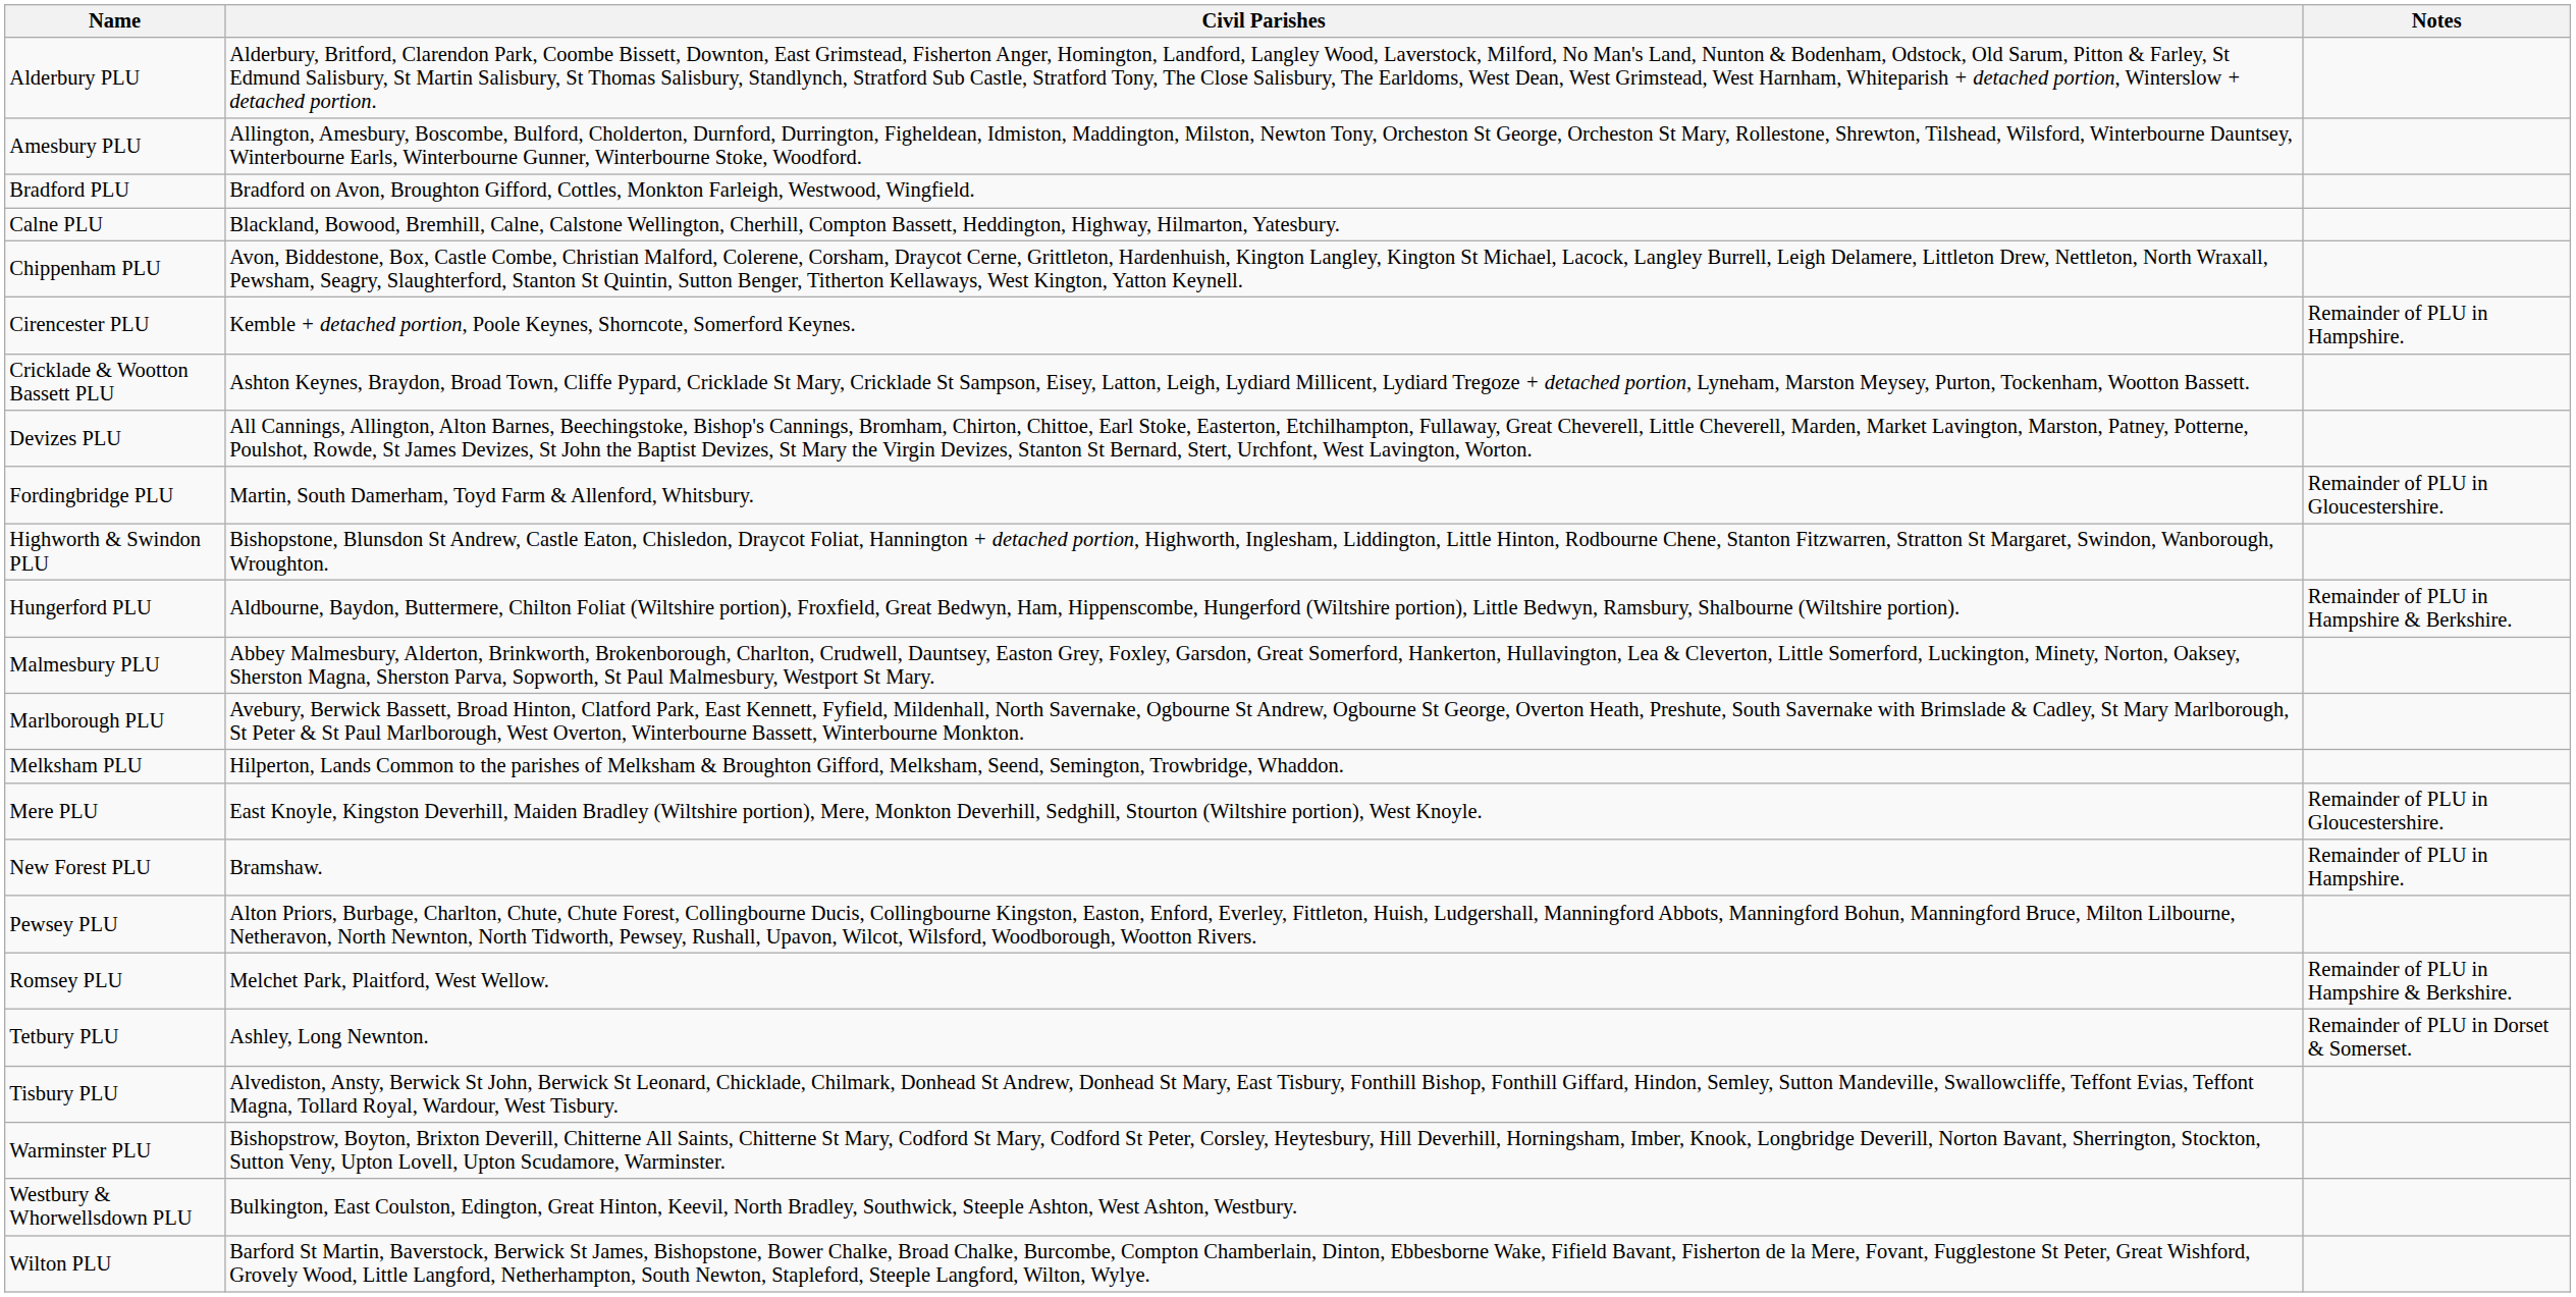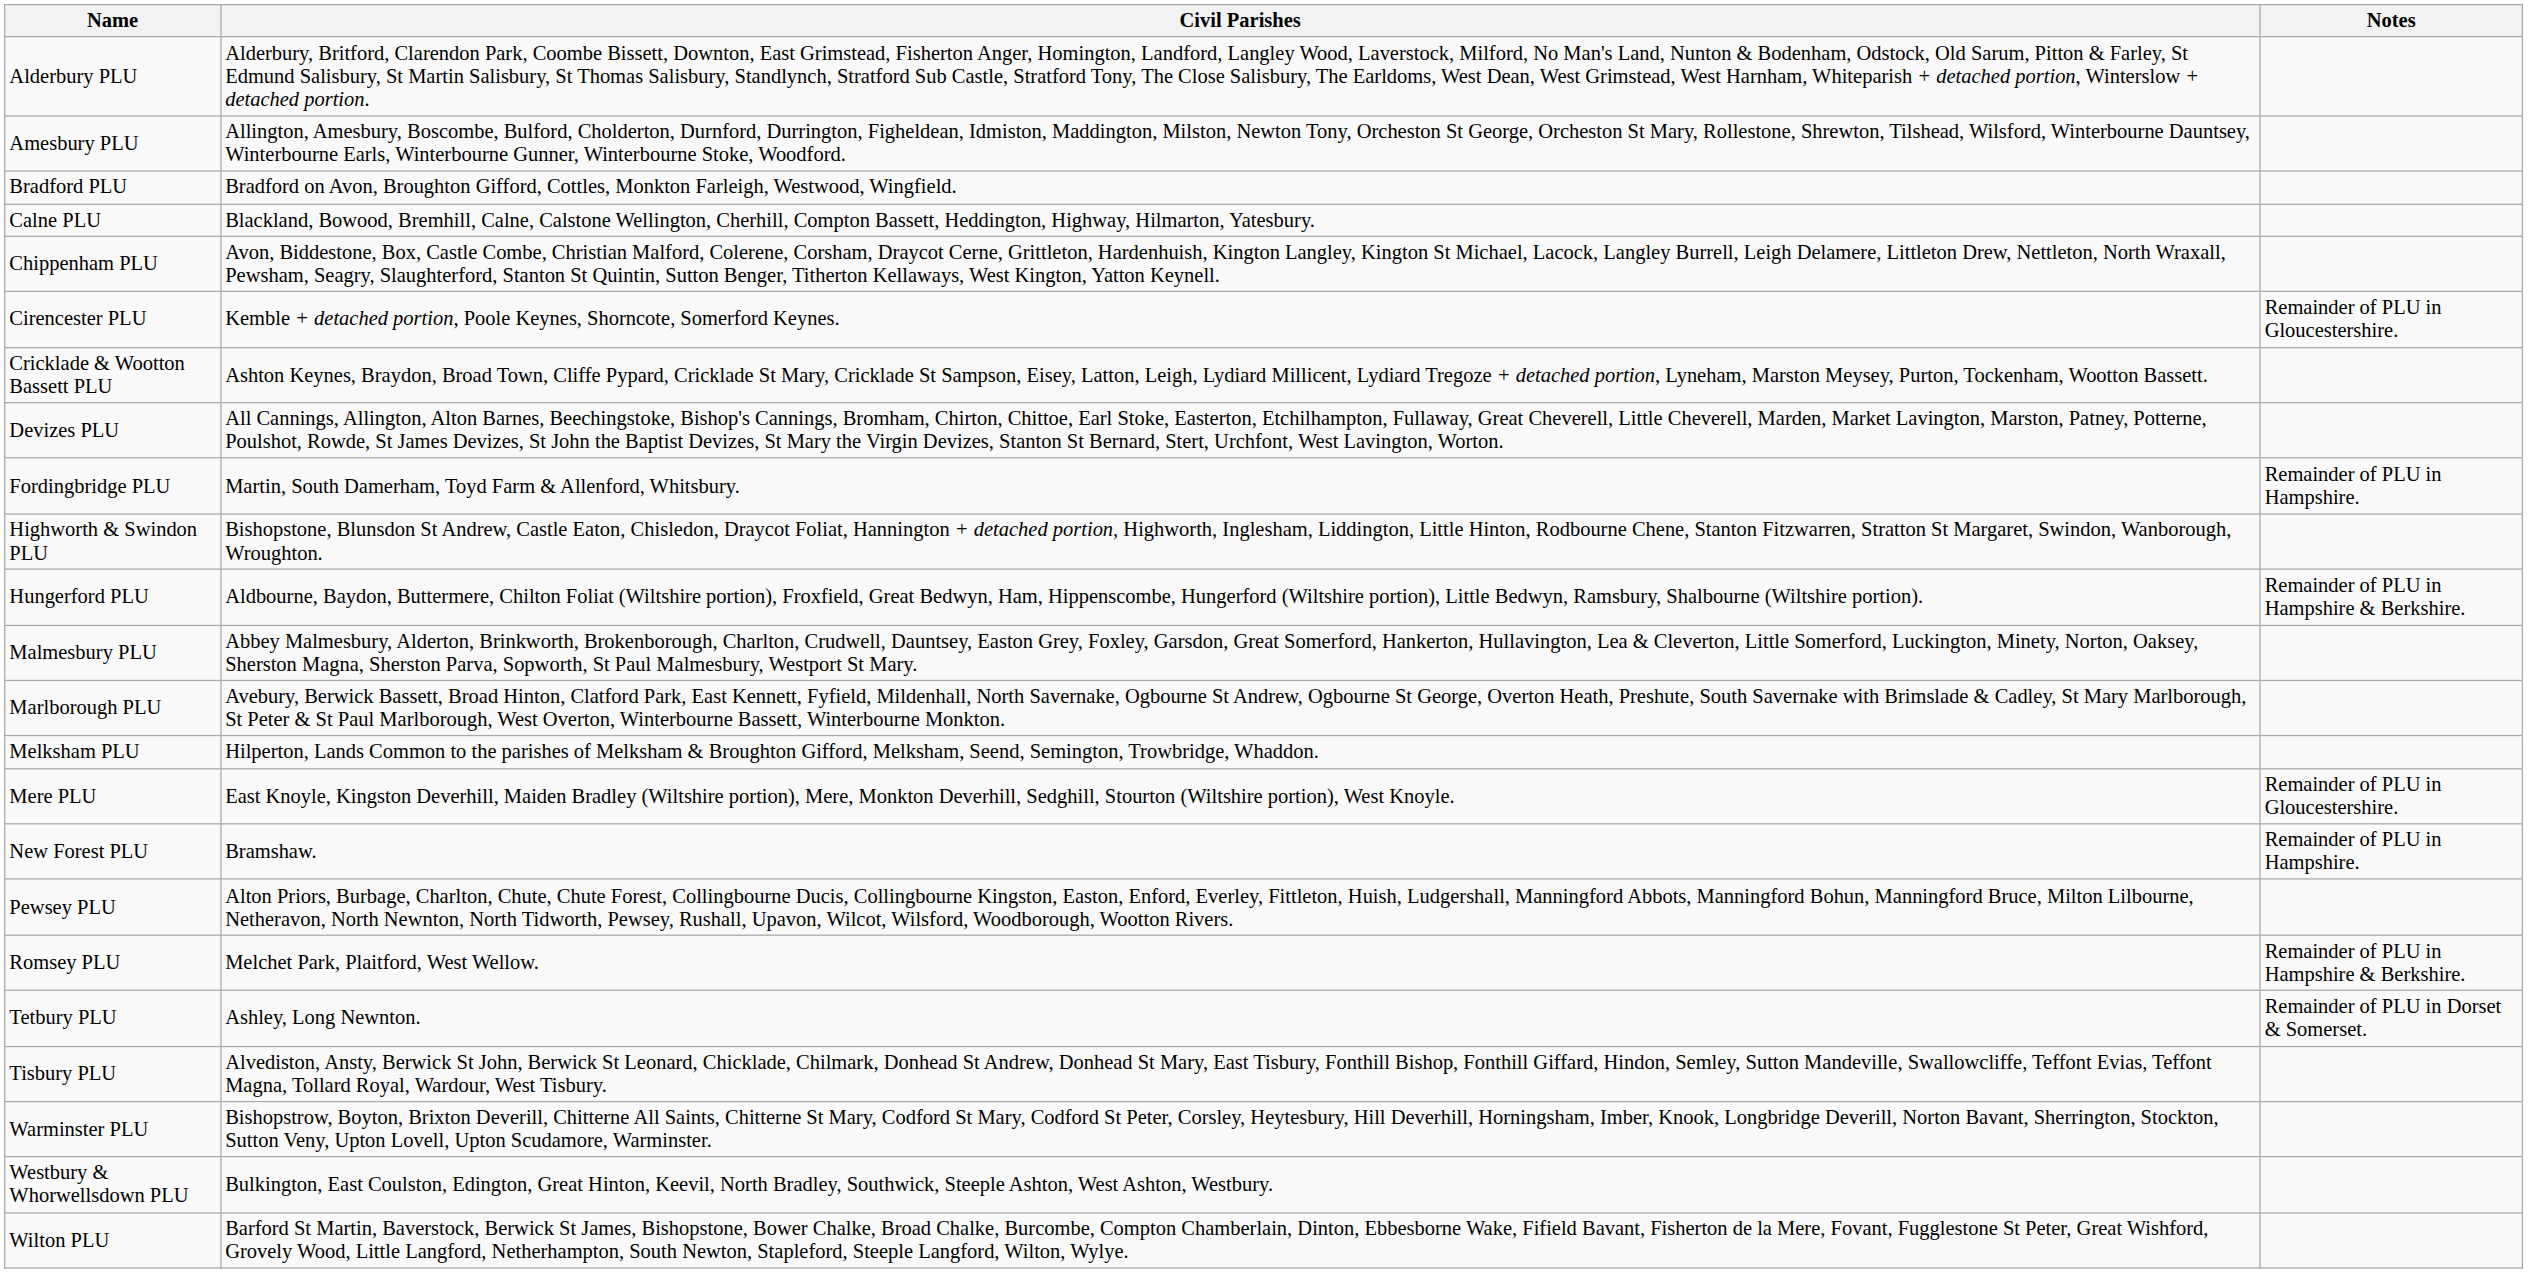 <table class="wikitable">
 <tr>
 <th>Name</th>
 <th>Civil Parishes</th>
 <th>Notes</th>
 </tr>
 <tr>
 <td>Alderbury PLU</td>
 <td>Alderbury, Britford, Clarendon Park, Coombe Bissett, Downton, East Grimstead, Fisherton Anger, Homington, Landford, Langley Wood, Laverstock, Milford, No Man's Land, Nunton & Bodenham, Odstock, Old Sarum, Pitton & Farley, St Edmund Salisbury, St Martin Salisbury, St Thomas Salisbury, Standlynch, Stratford Sub Castle, Stratford Tony, The Close Salisbury, The Earldoms, West Dean, West Grimstead, West Harnham, Whiteparish <em>+ detached portion</em>, Winterslow <em>+ detached portion</em>.</td>
 <td></td>
 </tr>
 <tr>
 <td>Amesbury PLU</td>
 <td>Allington, Amesbury, Boscombe, Bulford, Cholderton, Durnford, Durrington, Figheldean, Idmiston, Maddington, Milston, Newton Tony, Orcheston St George, Orcheston St Mary, Rollestone, Shrewton, Tilshead, Wilsford, Winterbourne Dauntsey, Winterbourne Earls, Winterbourne Gunner, Winterbourne Stoke, Woodford.</td>
 <td></td>
 </tr>
 <tr>
 <td>Bradford PLU</td>
 <td>Bradford on Avon, Broughton Gifford, Cottles, Monkton Farleigh, Westwood, Wingfield.</td>
 <td></td>
 </tr>
 <tr>
 <td>Calne PLU</td>
 <td>Blackland, Bowood, Bremhill, Calne, Calstone Wellington, Cherhill, Compton Bassett, Heddington, Highway, Hilmarton, Yatesbury.</td>
 <td></td>
 </tr>
 <tr>
 <td>Chippenham PLU</td>
 <td>Avon, Biddestone, Box, Castle Combe, Christian Malford, Colerene, Corsham, Draycot Cerne, Grittleton, Hardenhuish, Kington Langley, Kington St Michael, Lacock, Langley Burrell, Leigh Delamere, Littleton Drew, Nettleton, North Wraxall, Pewsham, Seagry, Slaughterford, Stanton St Quintin, Sutton Benger, Titherton Kellaways, West Kington, Yatton Keynell.</td>
 <td></td>
 </tr>
 <tr>
 <td>Cirencester PLU</td>
 <td>Kemble <em>+ detached portion</em>, Poole Keynes, Shorncote, Somerford Keynes.</td>
-<td>Remainder of PLU in Hampshire.</td>
+<td>Remainder of PLU in Gloucestershire.</td>
 </tr>
 <tr>
 <td>Cricklade & Wootton Bassett PLU</td>
 <td>Ashton Keynes, Braydon, Broad Town, Cliffe Pypard, Cricklade St Mary, Cricklade St Sampson, Eisey, Latton, Leigh, Lydiard Millicent, Lydiard Tregoze <em>+ detached portion</em>, Lyneham, Marston Meysey, Purton, Tockenham, Wootton Bassett.</td>
 <td></td>
 </tr>
 <tr>
 <td>Devizes PLU</td>
 <td>All Cannings, Allington, Alton Barnes, Beechingstoke, Bishop's Cannings, Bromham, Chirton, Chittoe, Earl Stoke, Easterton, Etchilhampton, Fullaway, Great Cheverell, Little Cheverell, Marden, Market Lavington, Marston, Patney, Potterne, Poulshot, Rowde, St James Devizes, St John the Baptist Devizes, St Mary the Virgin Devizes, Stanton St Bernard, Stert, Urchfont, West Lavington, Worton.</td>
 <td></td>
 </tr>
 <tr>
 <td>Fordingbridge PLU</td>
 <td>Martin, South Damerham, Toyd Farm & Allenford, Whitsbury.</td>
-<td>Remainder of PLU in Gloucestershire.</td>
+<td>Remainder of PLU in Hampshire.</td>
 </tr>
 <tr>
 <td>Highworth & Swindon PLU</td>
 <td>Bishopstone, Blunsdon St Andrew, Castle Eaton, Chisledon, Draycot Foliat, Hannington <em>+ detached portion</em>, Highworth, Inglesham, Liddington, Little Hinton, Rodbourne Chene, Stanton Fitzwarren, Stratton St Margaret, Swindon, Wanborough, Wroughton.</td>
 <td></td>
 </tr>
 <tr>
 <td>Hungerford PLU</td>
 <td>Aldbourne, Baydon, Buttermere, Chilton Foliat (Wiltshire portion), Froxfield, Great Bedwyn, Ham, Hippenscombe, Hungerford (Wiltshire portion), Little Bedwyn, Ramsbury, Shalbourne (Wiltshire portion).</td>
 <td>Remainder of PLU in Hampshire & Berkshire.</td>
 </tr>
 <tr>
 <td>Malmesbury PLU</td>
 <td>Abbey Malmesbury, Alderton, Brinkworth, Brokenborough, Charlton, Crudwell, Dauntsey, Easton Grey, Foxley, Garsdon, Great Somerford, Hankerton, Hullavington, Lea & Cleverton, Little Somerford, Luckington, Minety, Norton, Oaksey, Sherston Magna, Sherston Parva, Sopworth, St Paul Malmesbury, Westport St Mary.</td>
 <td></td>
 </tr>
 <tr>
 <td>Marlborough PLU</td>
 <td>Avebury, Berwick Bassett, Broad Hinton, Clatford Park, East Kennett, Fyfield, Mildenhall, North Savernake, Ogbourne St Andrew, Ogbourne St George, Overton Heath, Preshute, South Savernake with Brimslade & Cadley, St Mary Marlborough, St Peter & St Paul Marlborough, West Overton, Winterbourne Bassett, Winterbourne Monkton.</td>
 <td></td>
 </tr>
 <tr>
 <td>Melksham PLU</td>
 <td>Hilperton, Lands Common to the parishes of Melksham & Broughton Gifford, Melksham, Seend, Semington, Trowbridge, Whaddon.</td>
 <td></td>
 </tr>
 <tr>
 <td>Mere PLU</td>
 <td>East Knoyle, Kingston Deverhill, Maiden Bradley (Wiltshire portion), Mere, Monkton Deverhill, Sedghill, Stourton (Wiltshire portion), West Knoyle.</td>
 <td>Remainder of PLU in Gloucestershire.</td>
 </tr>
 <tr>
 <td>New Forest PLU</td>
 <td>Bramshaw.</td>
 <td>Remainder of PLU in Hampshire.</td>
 </tr>
 <tr>
 <td>Pewsey PLU</td>
 <td>Alton Priors, Burbage, Charlton, Chute, Chute Forest, Collingbourne Ducis, Collingbourne Kingston, Easton, Enford, Everley, Fittleton, Huish, Ludgershall, Manningford Abbots, Manningford Bohun, Manningford Bruce, Milton Lilbourne, Netheravon, North Newnton, North Tidworth, Pewsey, Rushall, Upavon, Wilcot, Wilsford, Woodborough, Wootton Rivers.</td>
 <td></td>
 </tr>
 <tr>
 <td>Romsey PLU</td>
 <td>Melchet Park, Plaitford, West Wellow.</td>
 <td>Remainder of PLU in Hampshire & Berkshire.</td>
 </tr>
 <tr>
 <td>Tetbury PLU</td>
 <td>Ashley, Long Newnton.</td>
 <td>Remainder of PLU in Dorset & Somerset.</td>
 </tr>
 <tr>
 <td>Tisbury PLU</td>
 <td>Alvediston, Ansty, Berwick St John, Berwick St Leonard, Chicklade, Chilmark, Donhead St Andrew, Donhead St Mary, East Tisbury, Fonthill Bishop, Fonthill Giffard, Hindon, Semley, Sutton Mandeville, Swallowcliffe, Teffont Evias, Teffont Magna, Tollard Royal, Wardour, West Tisbury.</td>
 <td></td>
 </tr>
 <tr>
 <td>Warminster PLU</td>
 <td>Bishopstrow, Boyton, Brixton Deverill, Chitterne All Saints, Chitterne St Mary, Codford St Mary, Codford St Peter, Corsley, Heytesbury, Hill Deverhill, Horningsham, Imber, Knook, Longbridge Deverill, Norton Bavant, Sherrington, Stockton, Sutton Veny, Upton Lovell, Upton Scudamore, Warminster.</td>
 <td></td>
 </tr>
 <tr>
 <td>Westbury & Whorwellsdown PLU</td>
 <td>Bulkington, East Coulston, Edington, Great Hinton, Keevil, North Bradley, Southwick, Steeple Ashton, West Ashton, Westbury.</td>
 <td></td>
 </tr>
 <tr>
 <td>Wilton PLU</td>
 <td>Barford St Martin, Baverstock, Berwick St James, Bishopstone, Bower Chalke, Broad Chalke, Burcombe, Compton Chamberlain, Dinton, Ebbesborne Wake, Fifield Bavant, Fisherton de la Mere, Fovant, Fugglestone St Peter, Great Wishford, Grovely Wood, Little Langford, Netherhampton, South Newton, Stapleford, Steeple Langford, Wilton, Wylye.</td>
 <td></td>
 </tr>
 </table>
